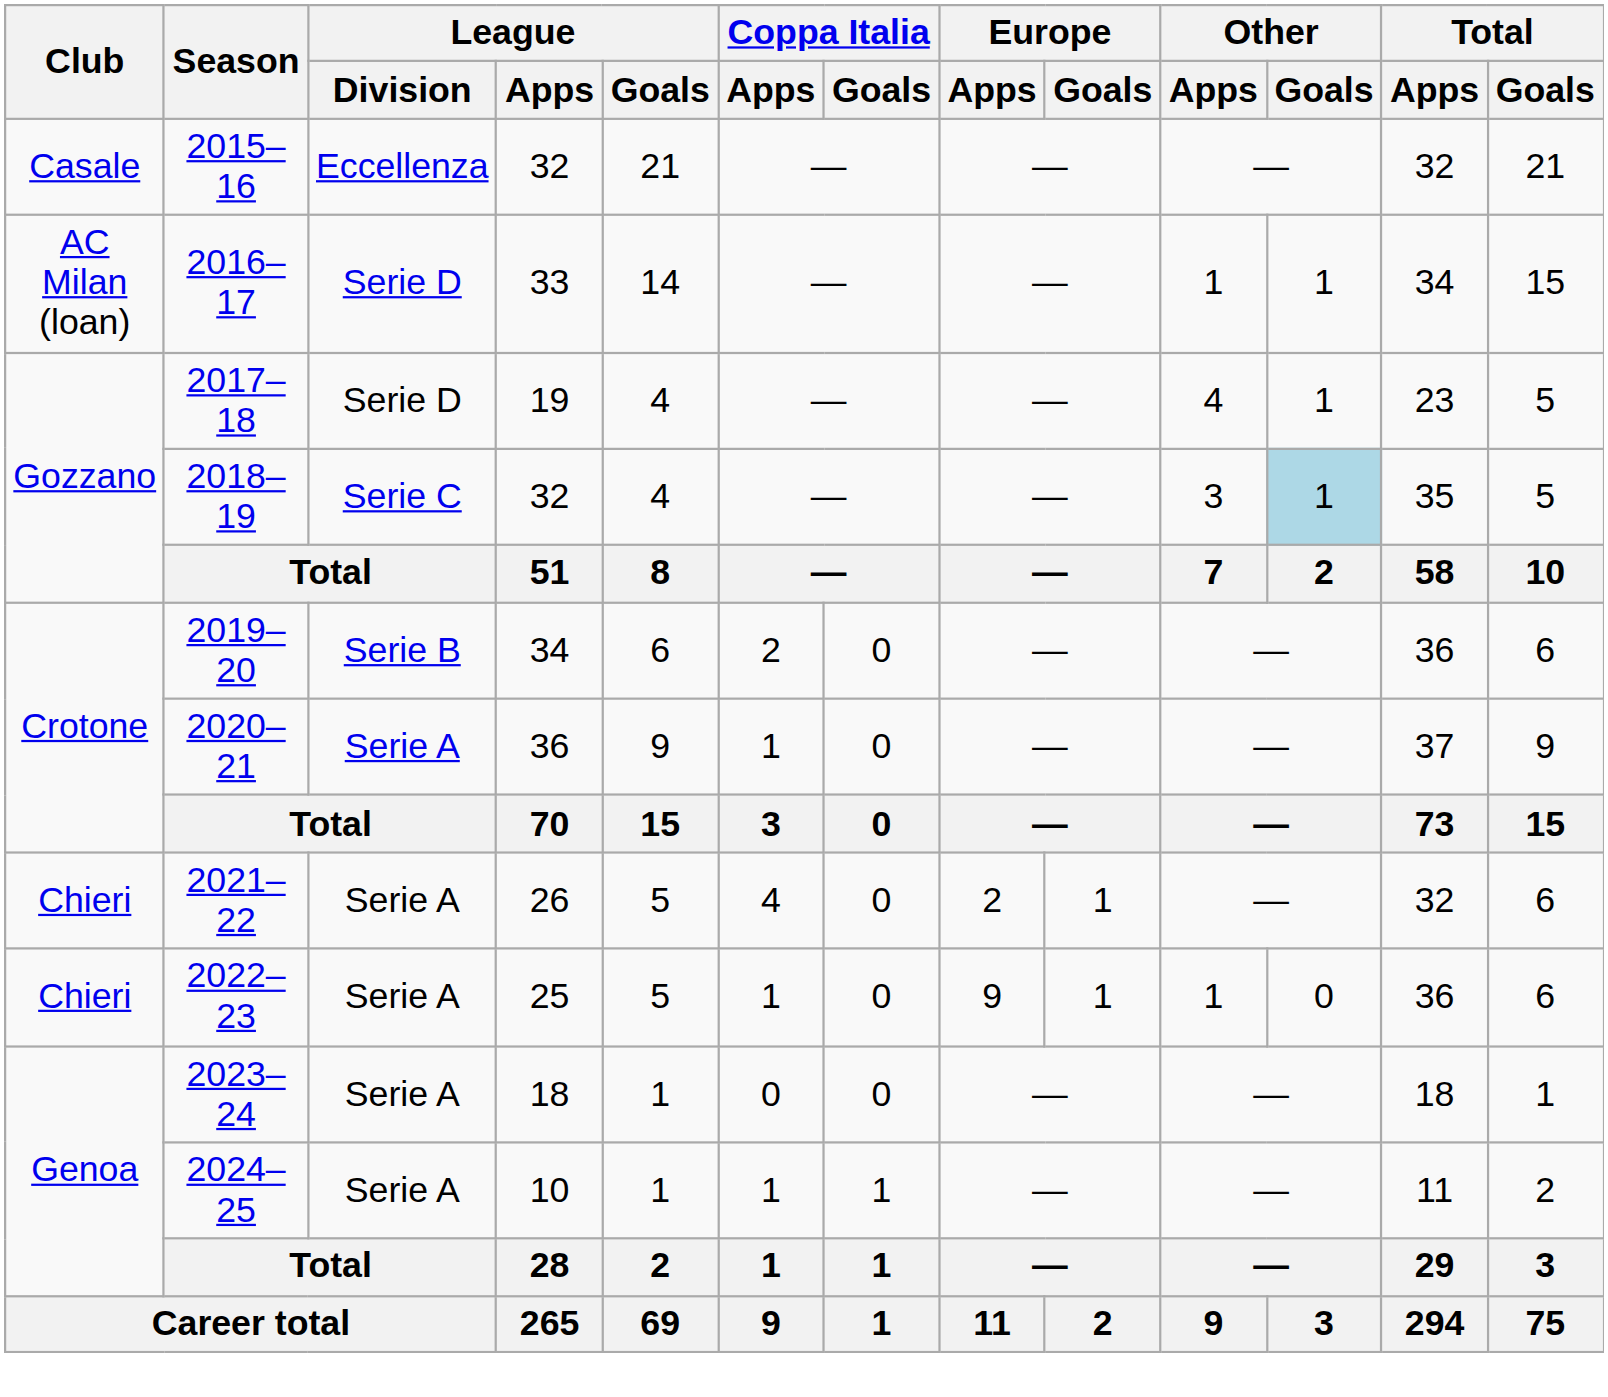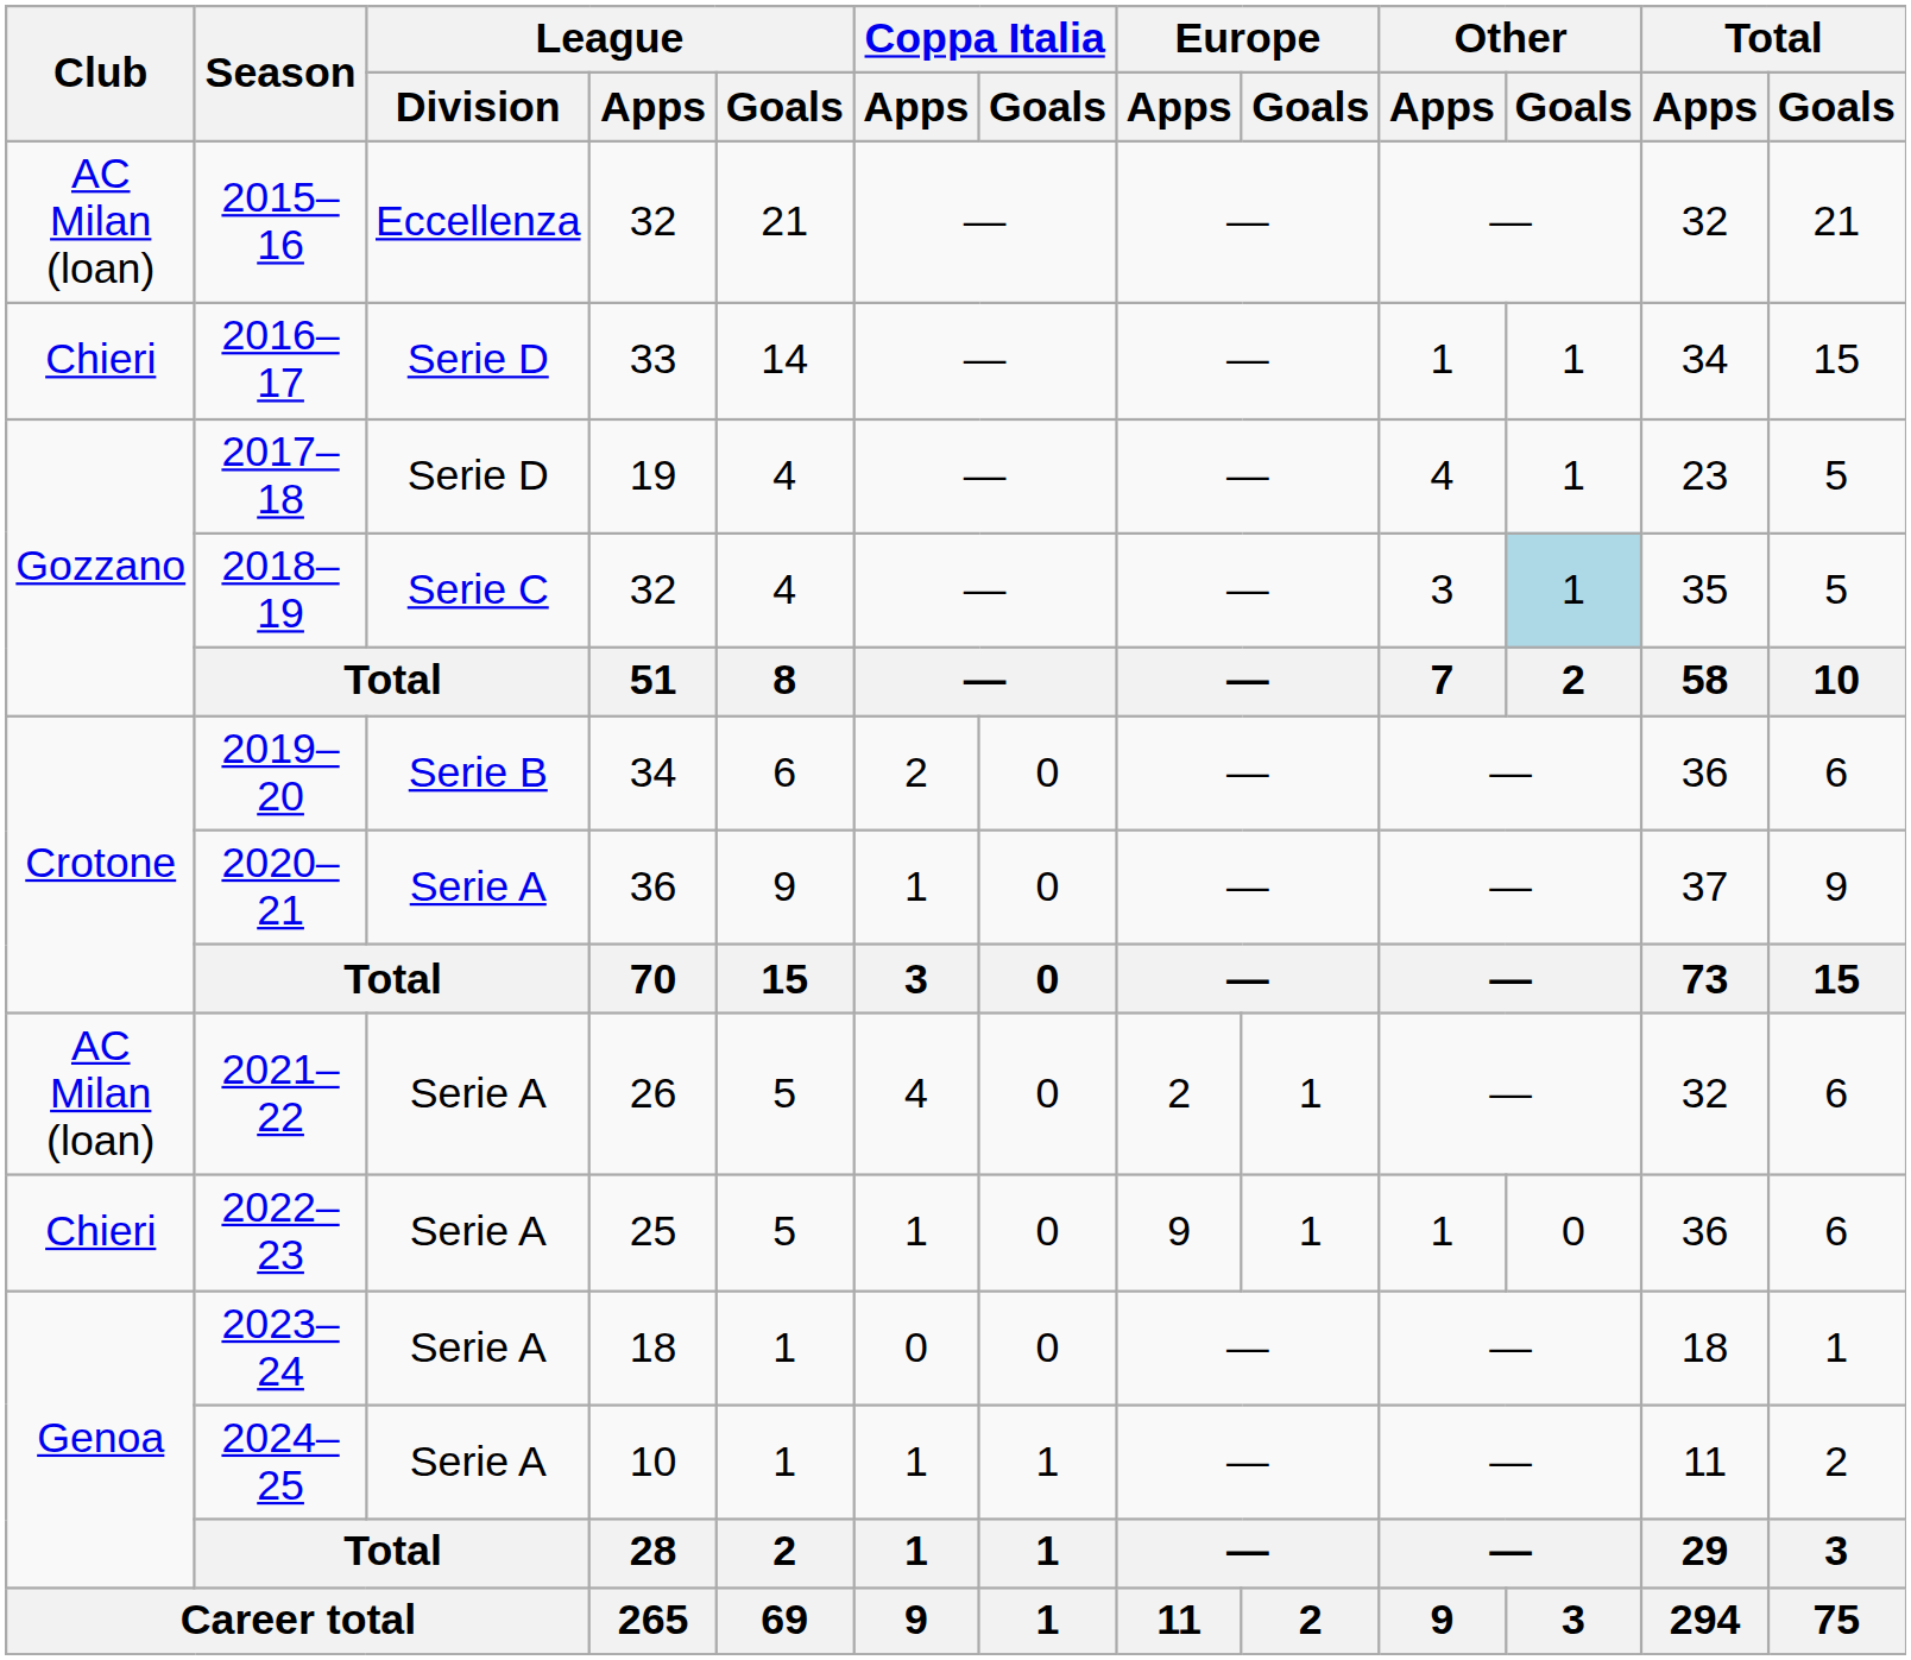 <table class="wikitable" style="text-align:center">
 <tr>
 <th rowspan="2">Club</th>
 <th rowspan="2">Season</th>
 <th colspan="3">League</th>
 <th colspan="2"><a href='#'>Coppa Italia</a></th>
 <th colspan="2">Europe</th>
 <th colspan="2">Other</th>
 <th colspan="2">Total</th>
 </tr>
 <tr>
 <th>Division</th>
 <th>Apps</th>
 <th>Goals</th>
 <th>Apps</th>
 <th>Goals</th>
 <th>Apps</th>
 <th>Goals</th>
 <th>Apps</th>
 <th>Goals</th>
 <th>Apps</th>
 <th>Goals</th>
 </tr>
 <tr>
-<td><a href='#'>Casale</a></td>
+<td><a href='#'>AC Milan</a> (loan)</td>
 <td><a href='#'>2015–16</a></td>
 <td><a href='#'>Eccellenza</a></td>
 <td>32</td>
 <td>21</td>
 <td colspan="2">—</td>
 <td colspan="2">—</td>
 <td colspan="2">—</td>
 <td>32</td>
 <td>21</td>
 </tr>
 <tr>
-<td><a href='#'>AC Milan</a> (loan)</td>
+<td><a href='#'>Chieri</a></td>
 <td><a href='#'>2016–17</a></td>
 <td><a href='#'>Serie D</a></td>
 <td>33</td>
 <td>14</td>
 <td colspan="2">—</td>
 <td colspan="2">—</td>
 <td>1</td>
 <td>1</td>
 <td>34</td>
 <td>15</td>
 </tr>
 <tr>
 <td rowspan="3"><a href='#'>Gozzano</a></td>
 <td><a href='#'>2017–18</a></td>
 <td>Serie D</td>
 <td>19</td>
 <td>4</td>
 <td colspan="2">—</td>
 <td colspan="2">—</td>
 <td>4</td>
 <td>1</td>
 <td>23</td>
 <td>5</td>
 </tr>
 <tr>
 <td><a href='#'>2018–19</a></td>
 <td><a href='#'>Serie C</a></td>
 <td>32</td>
 <td>4</td>
 <td colspan="2">—</td>
 <td colspan="2">—</td>
 <td>3</td>
 <td style="background: lightblue;">1</td>
 <td>35</td>
 <td>5</td>
 </tr>
 <tr>
 <th colspan="2">Total</th>
 <th>51</th>
 <th>8</th>
 <th colspan="2">—</th>
 <th colspan="2">—</th>
 <th>7</th>
 <th>2</th>
 <th>58</th>
 <th>10</th>
 </tr>
 <tr>
 <td rowspan="3"><a href='#'>Crotone</a></td>
 <td><a href='#'>2019–20</a></td>
 <td><a href='#'>Serie B</a></td>
 <td>34</td>
 <td>6</td>
 <td>2</td>
 <td>0</td>
 <td colspan="2">—</td>
 <td colspan="2">—</td>
 <td>36</td>
 <td>6</td>
 </tr>
 <tr>
 <td><a href='#'>2020–21</a></td>
 <td><a href='#'>Serie A</a></td>
 <td>36</td>
 <td>9</td>
 <td>1</td>
 <td>0</td>
 <td colspan="2">—</td>
 <td colspan="2">—</td>
 <td>37</td>
 <td>9</td>
 </tr>
 <tr>
 <th colspan="2">Total</th>
 <th>70</th>
 <th>15</th>
 <th>3</th>
 <th>0</th>
 <th colspan="2">—</th>
 <th colspan="2">—</th>
 <th>73</th>
 <th>15</th>
 </tr>
 <tr>
-<td><a href='#'>Chieri</a></td>
+<td><a href='#'>AC Milan</a> (loan)</td>
 <td><a href='#'>2021–22</a></td>
 <td>Serie A</td>
 <td>26</td>
 <td>5</td>
 <td>4</td>
 <td>0</td>
 <td>2</td>
 <td>1</td>
 <td colspan="2">—</td>
 <td>32</td>
 <td>6</td>
 </tr>
 <tr>
 <td><a href='#'>Chieri</a></td>
 <td><a href='#'>2022–23</a></td>
 <td>Serie A</td>
 <td>25</td>
 <td>5</td>
 <td>1</td>
 <td>0</td>
 <td>9</td>
 <td>1</td>
 <td>1</td>
 <td>0</td>
 <td>36</td>
 <td>6</td>
 </tr>
 <tr>
 <td rowspan="3"><a href='#'>Genoa</a></td>
 <td><a href='#'>2023–24</a></td>
 <td>Serie A</td>
 <td>18</td>
 <td>1</td>
 <td>0</td>
 <td>0</td>
 <td colspan="2">—</td>
 <td colspan="2">—</td>
 <td>18</td>
 <td>1</td>
 </tr>
 <tr>
 <td><a href='#'>2024–25</a></td>
 <td>Serie A</td>
 <td>10</td>
 <td>1</td>
 <td>1</td>
 <td>1</td>
 <td colspan="2">—</td>
 <td colspan="2">—</td>
 <td>11</td>
 <td>2</td>
 </tr>
 <tr>
 <th colspan="2">Total</th>
 <th>28</th>
 <th>2</th>
 <th>1</th>
 <th>1</th>
 <th colspan="2">—</th>
 <th colspan="2">—</th>
 <th>29</th>
 <th>3</th>
 </tr>
 <tr>
 <th colspan="3">Career total</th>
 <th>265</th>
 <th>69</th>
 <th>9</th>
 <th>1</th>
 <th>11</th>
 <th>2</th>
 <th>9</th>
 <th>3</th>
 <th>294</th>
 <th>75</th>
 </tr>
 </table>
